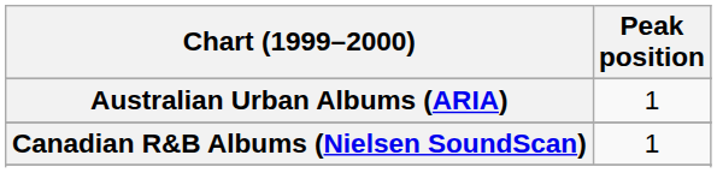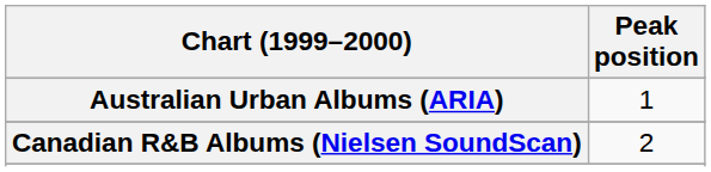 <table class="wikitable sortable plainrowheaders">
 <tr>
 <th scope="col">Chart (1999–2000)</th>
 <th scope="col">Peak<br>position</th>
 </tr>
 <tr>
 </tr>
 <tr>
 <th scope="row">Australian Urban Albums (<a href='#'>ARIA</a>)</th>
 <td align="center">1</td>
 </tr>
 <tr>
 </tr>
 <tr>
 </tr>
 <tr>
 </tr>
 <tr>
 <th scope="row">Canadian R&B Albums (<a href='#'>Nielsen SoundScan</a>)</th>
-<td style="text-align:center;">1</td>
+<td style="text-align:center;">2</td>
 </tr>
 <tr>
 </tr>
 <tr>
 </tr>
 <tr>
 </tr>
 <tr>
 </tr>
 <tr>
 </tr>
 <tr>
 </tr>
 <tr>
 </tr>
 <tr>
 </tr>
 <tr>
 </tr>
 <tr>
 </tr>
 <tr>
 </tr>
 <tr>
 </tr>
 <tr>
 </tr>
 </table>
